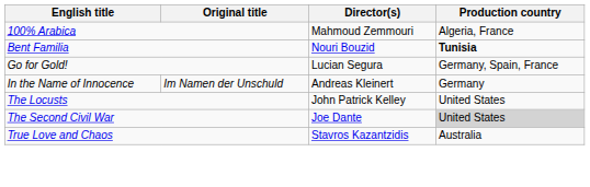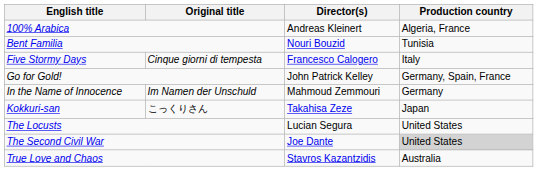 <table class="wikitable" width="95%">
 <tr>
 <th>English title</th>
 <th>Original title</th>
 <th>Director(s)</th>
 <th>Production country</th>
 </tr>
 <tr>
 <td colspan="2"><em><a href='#'>100% Arabica</a></em></td>
-<td>Mahmoud Zemmouri</td>
+<td>Andreas Kleinert</td>
 <td>Algeria, France</td>
 </tr>
 <tr>
 <td colspan="2"><em><a href='#'>Bent Familia</a></em></td>
 <td><a href='#'>Nouri Bouzid</a></td>
-<td><strong>Tunisia</strong></td>
+<td>Tunisia</td>
+</tr>
+<tr>
+<td><em><a href='#'>Five Stormy Days</a></em></td>
+<td><em>Cinque giorni di tempesta</em></td>
+<td><a href='#'>Francesco Calogero</a></td>
+<td>Italy</td>
 </tr>
 <tr>
 <td colspan="2"><em>Go for Gold!</em></td>
-<td>Lucian Segura</td>
+<td>John Patrick Kelley</td>
 <td>Germany, Spain, France</td>
 </tr>
 <tr>
 <td><em>In the Name of Innocence</em></td>
 <td><em>Im Namen der Unschuld</em></td>
-<td>Andreas Kleinert</td>
+<td>Mahmoud Zemmouri</td>
 <td>Germany</td>
 </tr>
 <tr>
+<td><em><a href='#'>Kokkuri-san</a></em></td>
+<td>こっくりさん</td>
+<td><a href='#'>Takahisa Zeze</a></td>
+<td>Japan</td>
+</tr>
+<tr>
 <td colspan="2"><em><a href='#'>The Locusts</a></em></td>
-<td>John Patrick Kelley</td>
+<td>Lucian Segura</td>
 <td>United States</td>
 </tr>
 <tr>
 <td colspan="2"><em><a href='#'>The Second Civil War</a></em></td>
 <td><a href='#'>Joe Dante</a></td>
 <td style="background: lightgrey;">United States</td>
 </tr>
 <tr>
 <td colspan="2"><em><a href='#'>True Love and Chaos</a></em></td>
 <td><a href='#'>Stavros Kazantzidis</a></td>
 <td>Australia</td>
 </tr>
 </table>
